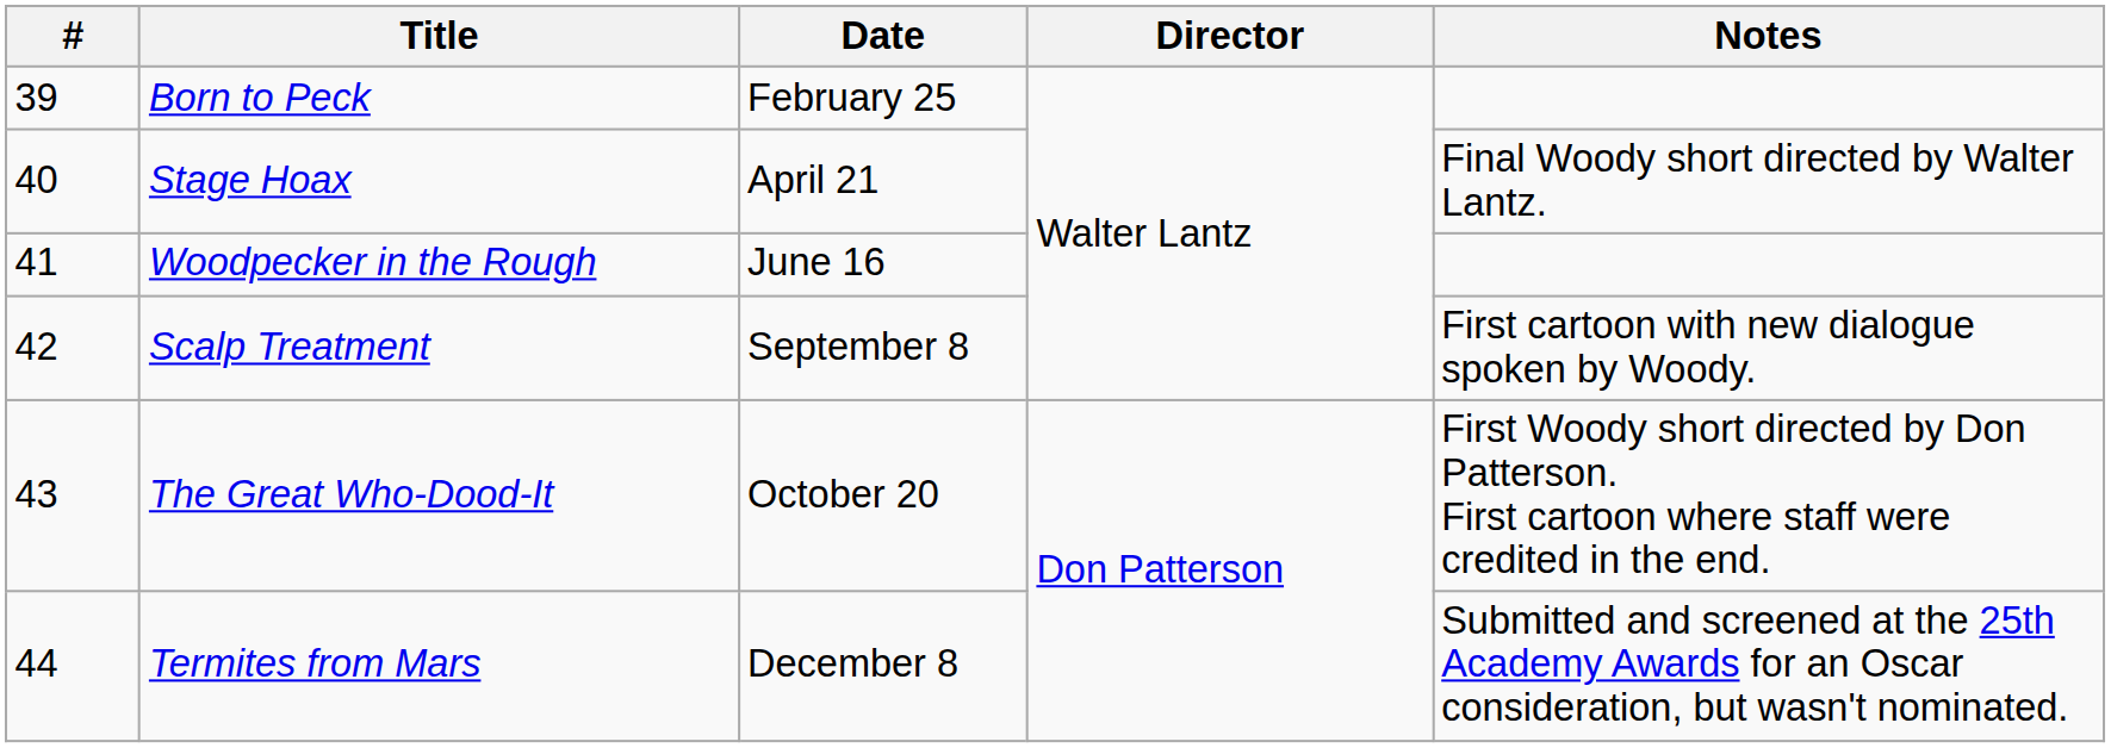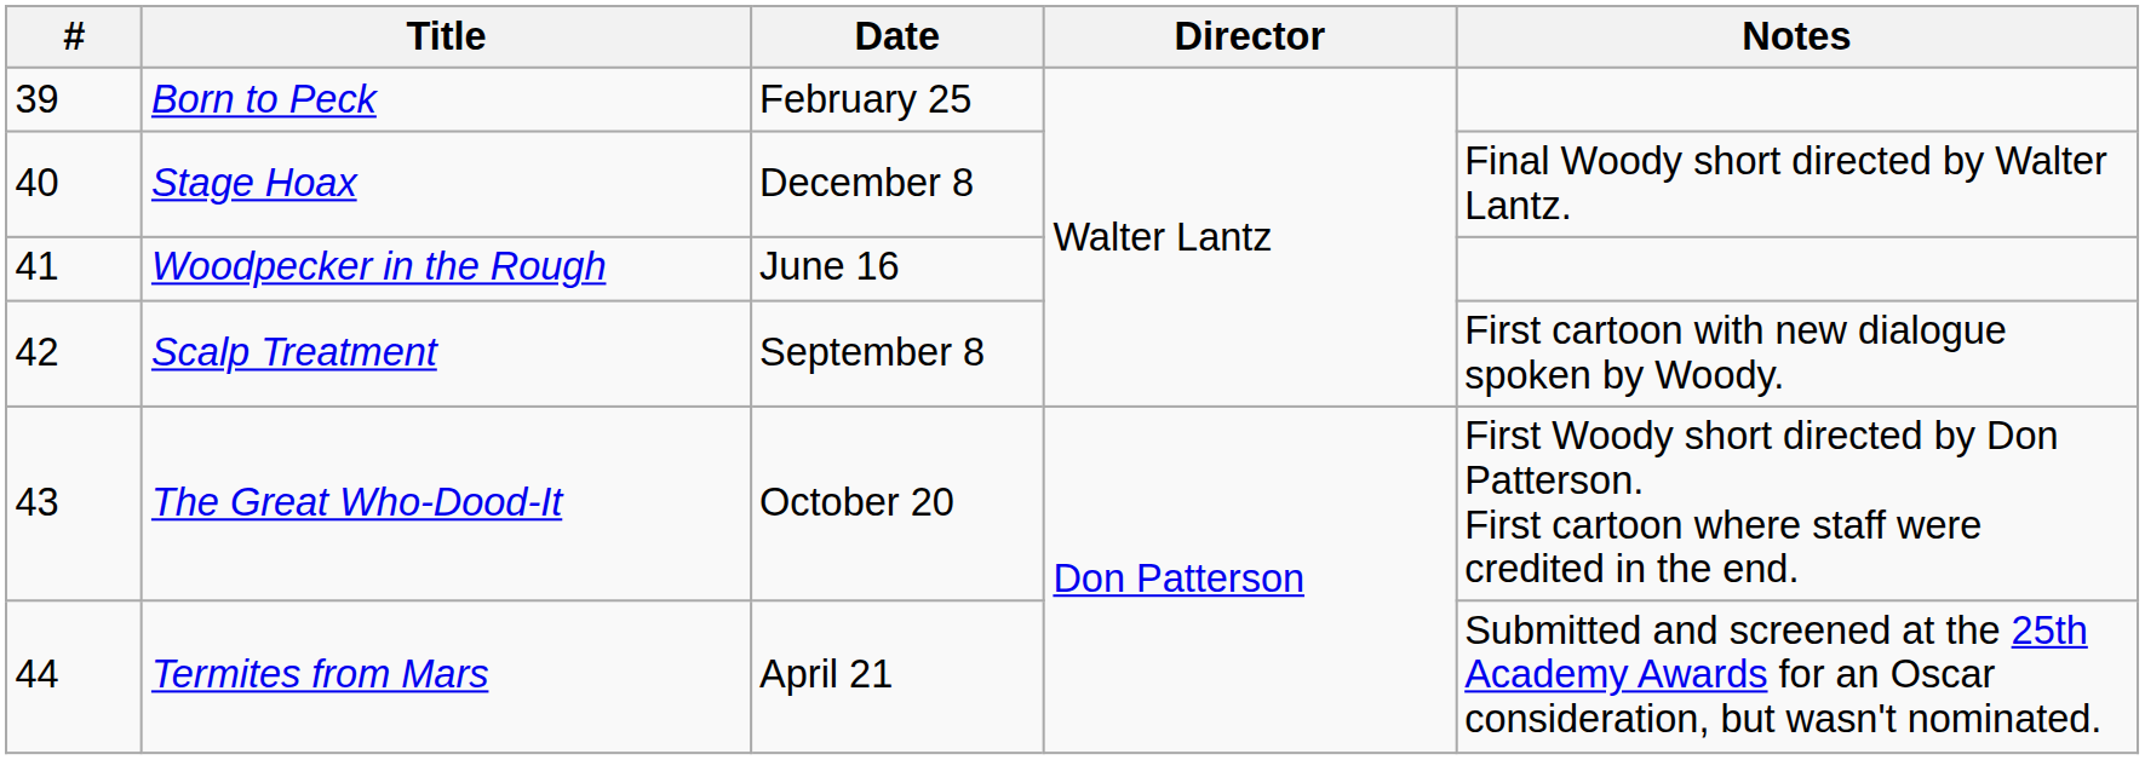 <table class="wikitable">
 <tr>
 <th style="width:3em">#</th>
 <th style="width:15em">Title</th>
 <th style="width:7em">Date</th>
 <th style="width:10em">Director</th>
 <th>Notes</th>
 </tr>
 <tr>
 <td>39</td>
 <td><em><a href='#'>Born to Peck</a></em></td>
 <td>February 25</td>
 <td rowspan="4">Walter Lantz</td>
 <td></td>
 </tr>
 <tr>
 <td>40</td>
 <td><em><a href='#'>Stage Hoax</a></em></td>
-<td>April 21</td>
+<td>December 8</td>
 <td>Final Woody short directed by Walter Lantz.</td>
 </tr>
 <tr>
 <td>41</td>
 <td><em><a href='#'>Woodpecker in the Rough</a></em></td>
 <td>June 16</td>
 <td></td>
 </tr>
 <tr>
 <td>42</td>
 <td><em><a href='#'>Scalp Treatment</a></em></td>
 <td>September 8</td>
 <td>First cartoon with new dialogue spoken by Woody.</td>
 </tr>
 <tr>
 <td>43</td>
 <td><em><a href='#'>The Great Who-Dood-It</a></em></td>
 <td>October 20</td>
 <td rowspan="2"><a href='#'>Don Patterson</a></td>
 <td>First Woody short directed by Don Patterson.<br>First cartoon where staff were credited in the end.</td>
 </tr>
 <tr>
 <td>44</td>
 <td><em><a href='#'>Termites from Mars</a></em></td>
-<td>December 8</td>
+<td>April 21</td>
 <td>Submitted and screened at the <a href='#'>25th Academy Awards</a> for an Oscar consideration, but wasn't nominated.</td>
 </tr>
 </table>
